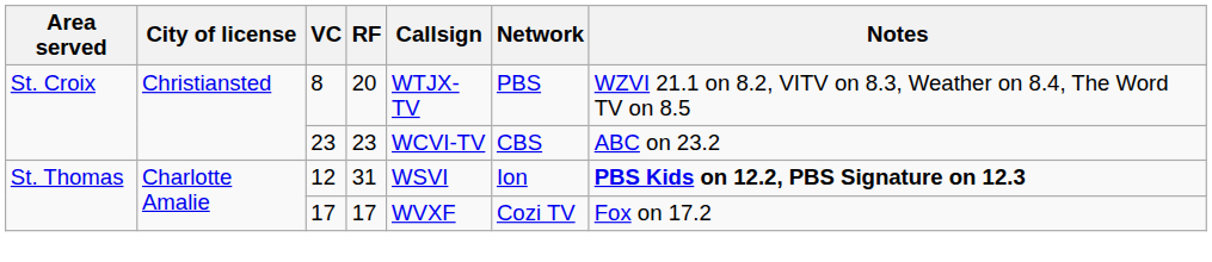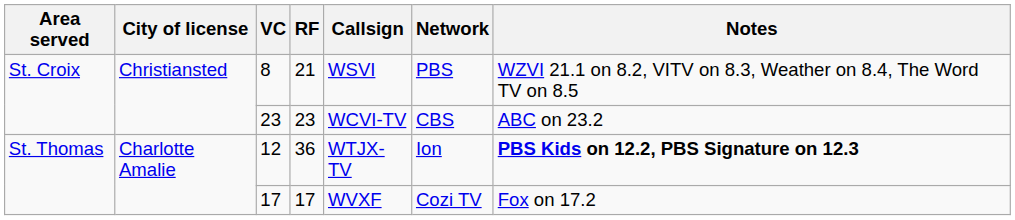 <table class="sortable wikitable" style="margin: 1em 1em 1em 0; background: #f9f9f9;">
 <tr>
 <th>Area served</th>
 <th>City of license</th>
 <th>VC</th>
 <th>RF</th>
 <th>Callsign</th>
 <th>Network</th>
 <th class="unsortable">Notes</th>
 </tr>
 <tr style="vertical-align: top; text-align: left;">
 <td colspan="1" rowspan="2"><a href='#'>St. Croix</a></td>
 <td colspan="1" rowspan="2"><a href='#'>Christiansted</a></td>
 <td>8</td>
-<td>20</td>
-<td><a href='#'>WTJX-TV</a></td>
+<td>21</td>
+<td><a href='#'>WSVI</a></td>
 <td><a href='#'>PBS</a></td>
 <td><a href='#'>WZVI</a> 21.1 on 8.2, VITV on 8.3, Weather on 8.4, The Word TV on 8.5</td>
 </tr>
 <tr style="vertical-align: top; text-align: left;">
 <td>23</td>
 <td>23</td>
 <td><a href='#'>WCVI-TV</a></td>
 <td><a href='#'>CBS</a></td>
 <td><a href='#'>ABC</a> on 23.2</td>
 </tr>
 <tr style="vertical-align: top; text-align: left;">
 <td colspan="1" rowspan="2"><a href='#'>St. Thomas</a></td>
 <td colspan="1" rowspan="2"><a href='#'>Charlotte Amalie</a></td>
 <td>12</td>
-<td>31</td>
-<td><a href='#'>WSVI</a></td>
+<td>36</td>
+<td><a href='#'>WTJX-TV</a></td>
 <td><a href='#'>Ion</a></td>
 <td><strong><a href='#'>PBS Kids</a> on 12.2, PBS Signature on 12.3</strong></td>
 </tr>
 <tr style="vertical-align: top; text-align: left;">
 <td>17</td>
 <td>17</td>
 <td><a href='#'>WVXF</a></td>
 <td><a href='#'>Cozi TV</a></td>
 <td><a href='#'>Fox</a> on 17.2</td>
 </tr>
 </table>
